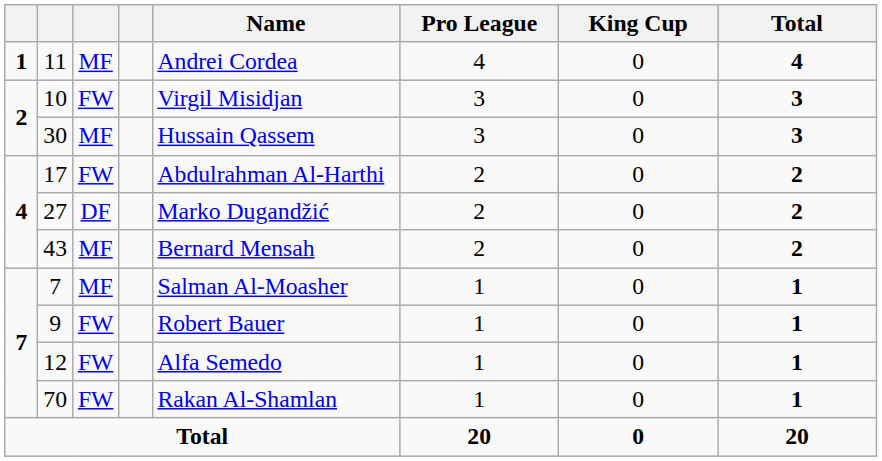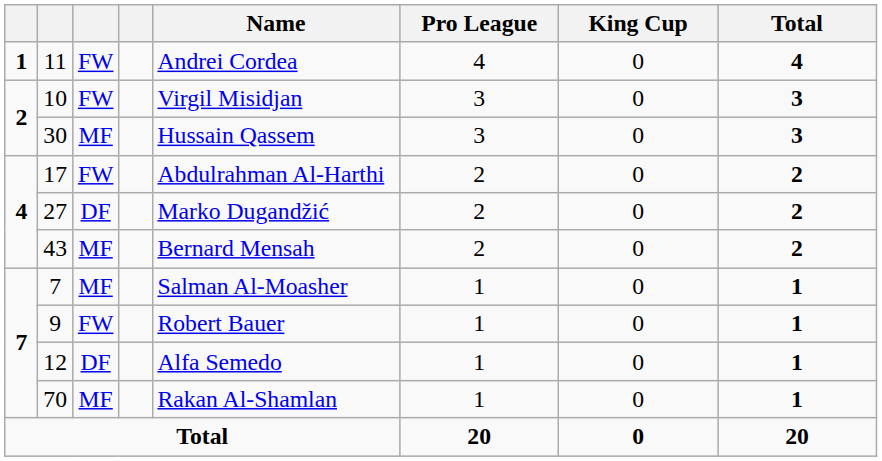 <table class="wikitable" style="text-align:center">
 <tr>
 <th width=15></th>
 <th width=15></th>
 <th width=15></th>
 <th width=15></th>
 <th width=160>Name</th>
 <th width=100>Pro League</th>
 <th width=100>King Cup</th>
 <th width=100>Total</th>
 </tr>
 <tr>
 <td><strong>1</strong></td>
 <td>11</td>
-<td><a href='#'>MF</a></td>
+<td><a href='#'>FW</a></td>
 <td></td>
 <td align=left><a href='#'>Andrei Cordea</a></td>
 <td>4</td>
 <td>0</td>
 <td><strong>4</strong></td>
 </tr>
 <tr>
 <td rowspan=2><strong>2</strong></td>
 <td>10</td>
 <td><a href='#'>FW</a></td>
 <td></td>
 <td align=left><a href='#'>Virgil Misidjan</a></td>
 <td>3</td>
 <td>0</td>
 <td><strong>3</strong></td>
 </tr>
 <tr>
 <td>30</td>
 <td><a href='#'>MF</a></td>
 <td></td>
 <td align=left><a href='#'>Hussain Qassem</a></td>
 <td>3</td>
 <td>0</td>
 <td><strong>3</strong></td>
 </tr>
 <tr>
 <td rowspan=3><strong>4</strong></td>
 <td>17</td>
 <td><a href='#'>FW</a></td>
 <td></td>
 <td align=left><a href='#'>Abdulrahman Al-Harthi</a></td>
 <td>2</td>
 <td>0</td>
 <td><strong>2</strong></td>
 </tr>
 <tr>
 <td>27</td>
 <td><a href='#'>DF</a></td>
 <td></td>
 <td align=left><a href='#'>Marko Dugandžić</a></td>
 <td>2</td>
 <td>0</td>
 <td><strong>2</strong></td>
 </tr>
 <tr>
 <td>43</td>
 <td><a href='#'>MF</a></td>
 <td></td>
 <td align=left><a href='#'>Bernard Mensah</a></td>
 <td>2</td>
 <td>0</td>
 <td><strong>2</strong></td>
 </tr>
 <tr>
 <td rowspan=4><strong>7</strong></td>
 <td>7</td>
 <td><a href='#'>MF</a></td>
 <td></td>
 <td align=left><a href='#'>Salman Al-Moasher</a></td>
 <td>1</td>
 <td>0</td>
 <td><strong>1</strong></td>
 </tr>
 <tr>
 <td>9</td>
 <td><a href='#'>FW</a></td>
 <td></td>
 <td align=left><a href='#'>Robert Bauer</a></td>
 <td>1</td>
 <td>0</td>
 <td><strong>1</strong></td>
 </tr>
 <tr>
 <td>12</td>
-<td><a href='#'>FW</a></td>
+<td><a href='#'>DF</a></td>
 <td></td>
 <td align=left><a href='#'>Alfa Semedo</a></td>
 <td>1</td>
 <td>0</td>
 <td><strong>1</strong></td>
 </tr>
 <tr>
 <td>70</td>
-<td><a href='#'>FW</a></td>
+<td><a href='#'>MF</a></td>
 <td></td>
 <td align=left><a href='#'>Rakan Al-Shamlan</a></td>
 <td>1</td>
 <td>0</td>
 <td><strong>1</strong></td>
 </tr>
 <tr>
 <td colspan=5><strong>Total</strong></td>
 <td><strong>20</strong></td>
 <td><strong>0</strong></td>
 <td><strong>20</strong></td>
 </tr>
 </table>
